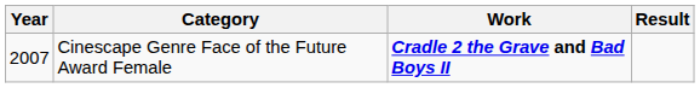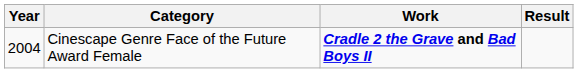 <table class="wikitable" width=70%>
 <tr>
 <th scope="col">Year</th>
 <th scope="col">Category</th>
 <th scope="col">Work</th>
 <th scope="col">Result</th>
 </tr>
 <tr>
-<td>2007</td>
+<td>2004</td>
 <td>Cinescape Genre Face of the Future Award Female</td>
 <td><strong><em><a href='#'>Cradle 2 the Grave</a></em> and <em><a href='#'>Bad Boys II</a></em></strong></td>
 <td></td>
 </tr>
 </table>
